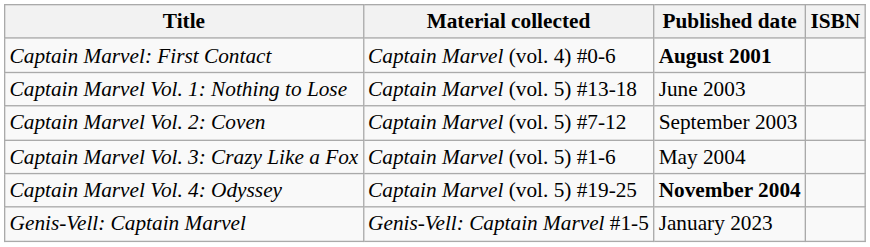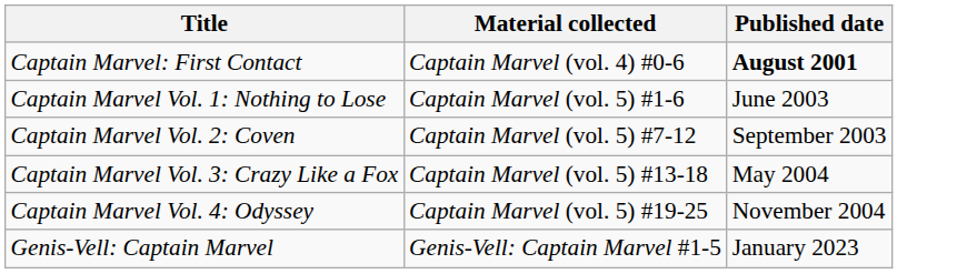 <table class="wikitable">
 <tr>
 <th>Title</th>
 <th>Material collected</th>
 <th>Published date</th>
-<th>ISBN</th>
 </tr>
 <tr>
 <td><em>Captain Marvel: First Contact</em></td>
 <td><em>Captain Marvel</em> (vol. 4) #0-6</td>
 <td><strong>August 2001</strong></td>
-<td></td>
 </tr>
 <tr>
 <td><em>Captain Marvel Vol. 1: Nothing to Lose</em></td>
-<td><em>Captain Marvel</em> (vol. 5) #13-18</td>
+<td><em>Captain Marvel</em> (vol. 5) #1-6</td>
 <td>June 2003</td>
-<td></td>
 </tr>
 <tr>
 <td><em>Captain Marvel Vol. 2: Coven</em></td>
 <td><em>Captain Marvel</em> (vol. 5) #7-12</td>
 <td>September 2003</td>
-<td></td>
 </tr>
 <tr>
 <td><em>Captain Marvel Vol. 3: Crazy Like a Fox</em></td>
-<td><em>Captain Marvel</em> (vol. 5) #1-6</td>
+<td><em>Captain Marvel</em> (vol. 5) #13-18</td>
 <td>May 2004</td>
-<td></td>
 </tr>
 <tr>
 <td><em>Captain Marvel Vol. 4: Odyssey</em></td>
 <td><em>Captain Marvel</em> (vol. 5) #19-25</td>
-<td><strong>November 2004</strong></td>
-<td></td>
+<td>November 2004</td>
 </tr>
 <tr>
 <td><em>Genis-Vell: Captain Marvel</em></td>
 <td><em>Genis-Vell: Captain Marvel</em> #1-5</td>
 <td>January 2023</td>
-<td></td>
 </tr>
 </table>
